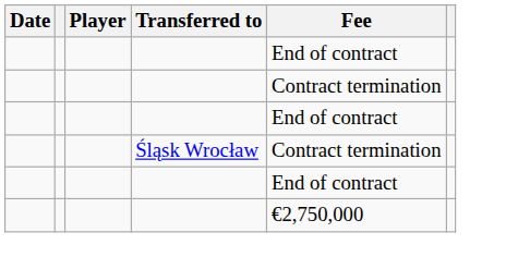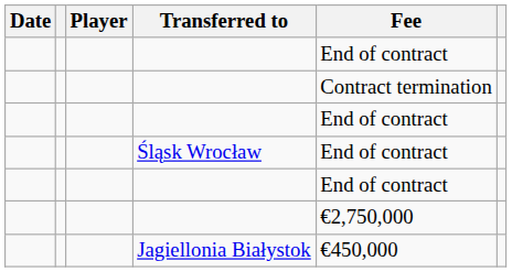 <table class="wikitable plainrowheaders sortable">
 <tr>
 <th scope="col">Date</th>
 <th scope="col"></th>
 <th scope="col">Player</th>
 <th scope="col">Transferred to</th>
 <th scope="col">Fee</th>
 <th scope="col" class="unsortable"></th>
 </tr>
 <tr>
 <td></td>
 <td align="center"></td>
 <td></td>
 <td></td>
 <td>End of contract</td>
 <td></td>
 </tr>
 <tr>
 <td></td>
 <td align="center"></td>
 <td></td>
 <td></td>
 <td>Contract termination</td>
 <td></td>
 </tr>
 <tr>
 <td></td>
 <td align="center"></td>
 <td></td>
 <td></td>
 <td>End of contract</td>
 <td></td>
 </tr>
 <tr>
 <td></td>
 <td align="center"></td>
 <td></td>
 <td><a href='#'>Śląsk Wrocław</a></td>
-<td>Contract termination</td>
+<td>End of contract</td>
 <td></td>
 </tr>
 <tr>
 <td></td>
 <td align="center"></td>
 <td></td>
 <td></td>
 <td>End of contract</td>
 <td></td>
 </tr>
 <tr>
 <td></td>
 <td align="center"></td>
 <td></td>
 <td></td>
 <td>€2,750,000</td>
 <td></td>
 </tr>
+<tr>
+<td></td>
+<td align="center"></td>
+<td></td>
+<td><a href='#'>Jagiellonia Białystok</a></td>
+<td>€450,000</td>
+<td></td>
+</tr>
 </table>
